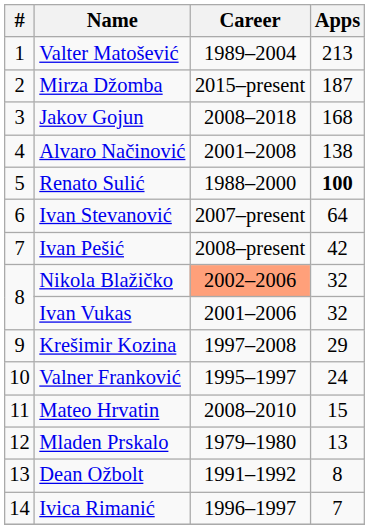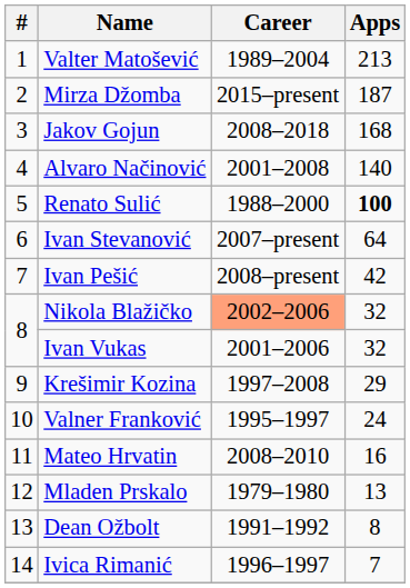 <table class="wikitable sortable" style="text-align: center;">
 <tr>
 <th>#</th>
 <th>Name</th>
 <th>Career</th>
 <th>Apps</th>
 </tr>
 <tr>
 <td>1</td>
 <td align="left">  <a href='#'>Valter Matošević</a></td>
 <td>1989–2004</td>
 <td>213</td>
 </tr>
 <tr>
 <td>2</td>
 <td align="left"> <a href='#'>Mirza Džomba</a></td>
 <td>2015–present</td>
 <td>187</td>
 </tr>
 <tr>
 <td>3</td>
 <td align="left"> <a href='#'>Jakov Gojun</a></td>
 <td>2008–2018</td>
 <td>168</td>
 </tr>
 <tr>
 <td>4</td>
 <td align="left">  <a href='#'>Alvaro Načinović</a></td>
 <td>2001–2008</td>
-<td>138</td>
+<td>140</td>
 </tr>
 <tr>
 <td>5</td>
 <td align="left"> <a href='#'>Renato Sulić</a></td>
 <td>1988–2000</td>
 <td><strong>100</strong></td>
 </tr>
 <tr>
 <td>6</td>
 <td align="left"> <a href='#'>Ivan Stevanović</a></td>
 <td>2007–present</td>
 <td>64</td>
 </tr>
 <tr>
 <td>7</td>
 <td align="left"> <a href='#'>Ivan Pešić</a></td>
 <td>2008–present</td>
 <td>42</td>
 </tr>
 <tr>
 <td rowspan=2>8</td>
 <td align="left"> <a href='#'>Nikola Blažičko</a></td>
 <td style="background: lightsalmon;">2002–2006</td>
 <td>32</td>
 </tr>
 <tr>
 <td align="left"> <a href='#'>Ivan Vukas</a></td>
 <td>2001–2006</td>
 <td>32</td>
 </tr>
 <tr>
 <td>9</td>
 <td align="left"> <a href='#'>Krešimir Kozina</a></td>
 <td>1997–2008</td>
 <td>29</td>
 </tr>
 <tr>
 <td>10</td>
 <td align="left"> <a href='#'>Valner Franković</a></td>
 <td>1995–1997</td>
 <td>24</td>
 </tr>
 <tr>
 <td>11</td>
 <td align="left"> <a href='#'>Mateo Hrvatin</a></td>
 <td>2008–2010</td>
-<td>15</td>
+<td>16</td>
 </tr>
 <tr>
 <td>12</td>
 <td align="left"> <a href='#'>Mladen Prskalo</a></td>
 <td>1979–1980</td>
 <td>13</td>
 </tr>
 <tr>
 <td>13</td>
 <td align="left"> <a href='#'>Dean Ožbolt</a></td>
 <td>1991–1992</td>
 <td>8</td>
 </tr>
 <tr>
 <td>14</td>
 <td align="left"> <a href='#'>Ivica Rimanić</a></td>
 <td>1996–1997</td>
 <td>7</td>
 </tr>
 <tr>
 </tr>
 </table>
